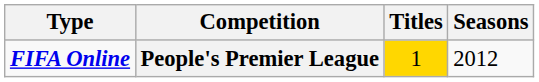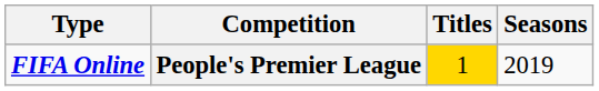 <table class="wikitable" style="text-align: center">
 <tr>
 <th>Type</th>
 <th>Competition</th>
 <th>Titles</th>
 <th>Seasons</th>
 </tr>
 <tr>
 <td><strong><em><a href='#'>FIFA Online</a></em></strong></td>
 <th scope=col>People's Premier League</th>
 <td align="center" style="background: gold;">1</td>
-<td align="left">2012</td>
+<td align="left">2019</td>
 </tr>
 </table>
